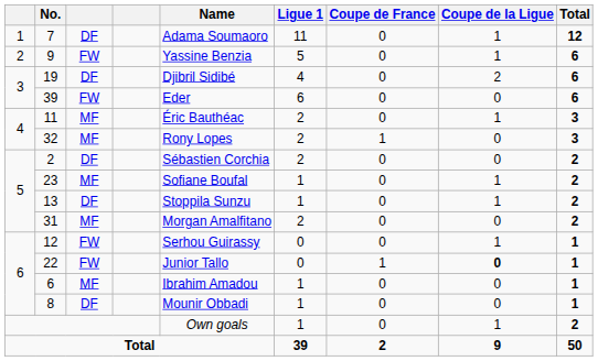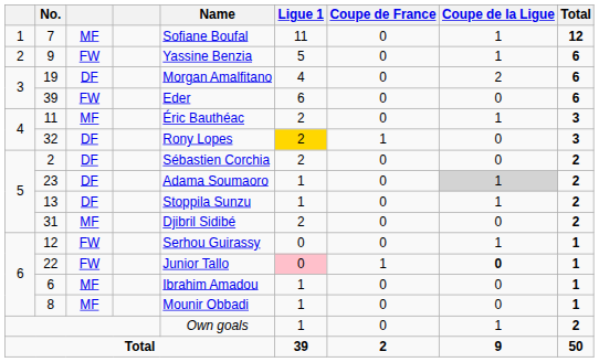 <table class="wikitable sortable" style="text-align:center;">
 <tr>
 <th width="30"></th>
 <th width="30">No.</th>
 <th width="50"></th>
 <th width="50"></th>
 <th>Name</th>
 <th><a href='#'>Ligue 1</a></th>
 <th><a href='#'>Coupe de France</a></th>
 <th><a href='#'>Coupe de la Ligue</a></th>
 <th>Total</th>
 </tr>
 <tr>
 <td>1</td>
 <td>7</td>
-<td><a href='#'>DF</a></td>
+<td><a href='#'>MF</a></td>
 <td></td>
-<td align=left><a href='#'>Adama Soumaoro</a></td>
+<td align=left><a href='#'>Sofiane Boufal</a></td>
 <td>11</td>
 <td>0</td>
 <td>1</td>
 <td><strong>12</strong></td>
 </tr>
 <tr>
 <td>2</td>
 <td>9</td>
 <td><a href='#'>FW</a></td>
 <td></td>
 <td align=left><a href='#'>Yassine Benzia</a></td>
 <td>5</td>
 <td>0</td>
 <td>1</td>
 <td><strong>6</strong></td>
 </tr>
 <tr>
 <td rowspan=2>3</td>
 <td>19</td>
 <td><a href='#'>DF</a></td>
 <td></td>
-<td align=left><a href='#'>Djibril Sidibé</a></td>
+<td align=left><a href='#'>Morgan Amalfitano</a></td>
 <td>4</td>
 <td>0</td>
 <td>2</td>
 <td><strong>6</strong></td>
 </tr>
 <tr>
 <td>39</td>
 <td><a href='#'>FW</a></td>
 <td></td>
 <td align=left><a href='#'>Eder</a></td>
 <td>6</td>
 <td>0</td>
 <td>0</td>
 <td><strong>6</strong></td>
 </tr>
 <tr>
 <td rowspan=2>4</td>
 <td>11</td>
 <td><a href='#'>MF</a></td>
 <td></td>
 <td align=left><a href='#'>Éric Bauthéac</a></td>
 <td>2</td>
 <td>0</td>
 <td>1</td>
 <td><strong>3</strong></td>
 </tr>
 <tr>
 <td>32</td>
-<td><a href='#'>MF</a></td>
+<td><a href='#'>DF</a></td>
 <td></td>
 <td align=left><a href='#'>Rony Lopes</a></td>
-<td>2</td>
+<td style="background: gold;">2</td>
 <td>1</td>
 <td>0</td>
 <td><strong>3</strong></td>
 </tr>
 <tr>
 <td rowspan=4>5</td>
 <td>2</td>
 <td><a href='#'>DF</a></td>
 <td></td>
 <td align=left><a href='#'>Sébastien Corchia</a></td>
 <td>2</td>
 <td>0</td>
 <td>0</td>
 <td><strong>2</strong></td>
 </tr>
 <tr>
 <td>23</td>
-<td><a href='#'>MF</a></td>
+<td><a href='#'>DF</a></td>
 <td></td>
-<td align=left><a href='#'>Sofiane Boufal</a></td>
+<td align=left><a href='#'>Adama Soumaoro</a></td>
 <td>1</td>
 <td>0</td>
-<td>1</td>
+<td style="background: lightgrey;">1</td>
 <td><strong>2</strong></td>
 </tr>
 <tr>
 <td>13</td>
 <td><a href='#'>DF</a></td>
 <td></td>
 <td align=left><a href='#'>Stoppila Sunzu</a></td>
 <td>1</td>
 <td>0</td>
 <td>1</td>
 <td><strong>2</strong></td>
 </tr>
 <tr>
 <td>31</td>
 <td><a href='#'>MF</a></td>
 <td></td>
-<td align=left><a href='#'>Morgan Amalfitano</a></td>
+<td align=left><a href='#'>Djibril Sidibé</a></td>
 <td>2</td>
 <td>0</td>
 <td>0</td>
 <td><strong>2</strong></td>
 </tr>
 <tr>
 <td rowspan=4>6</td>
 <td>12</td>
 <td><a href='#'>FW</a></td>
 <td></td>
 <td align=left><a href='#'>Serhou Guirassy</a></td>
 <td>0</td>
 <td>0</td>
 <td>1</td>
 <td><strong>1</strong></td>
 </tr>
 <tr>
 <td>22</td>
 <td><a href='#'>FW</a></td>
 <td></td>
 <td align=left><a href='#'>Junior Tallo</a></td>
-<td>0</td>
+<td style="background: pink;">0</td>
 <td>1</td>
 <td><strong>0</strong></td>
 <td><strong>1</strong></td>
 </tr>
 <tr>
 <td>6</td>
 <td><a href='#'>MF</a></td>
 <td></td>
 <td align=left><a href='#'>Ibrahim Amadou</a></td>
 <td>1</td>
 <td>0</td>
 <td>0</td>
 <td><strong>1</strong></td>
 </tr>
 <tr>
 <td>8</td>
-<td><a href='#'>DF</a></td>
+<td><a href='#'>MF</a></td>
 <td></td>
 <td align=left><a href='#'>Mounir Obbadi</a></td>
 <td>1</td>
 <td>0</td>
 <td>0</td>
 <td><strong>1</strong></td>
 </tr>
 <tr>
 <td colspan=4></td>
 <td><em>Own goals</em></td>
 <td>1</td>
 <td>0</td>
 <td>1</td>
 <td><strong>2</strong></td>
 </tr>
 <tr>
 <td colspan=5><strong>Total</strong></td>
 <td><strong>39</strong></td>
 <td><strong>2</strong></td>
 <td><strong>9</strong></td>
 <td><strong>50</strong></td>
 </tr>
 </table>
